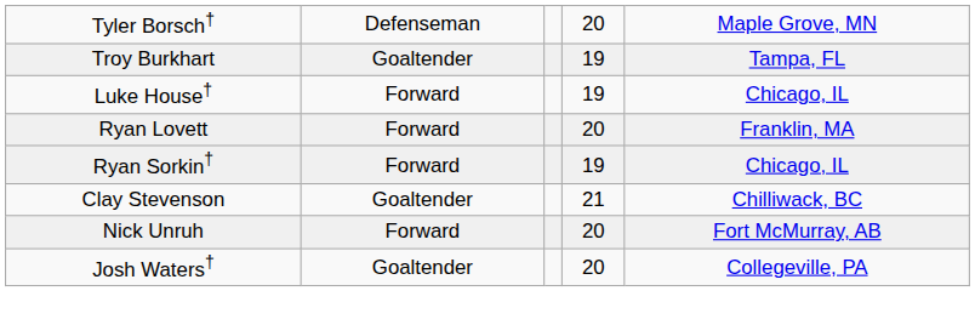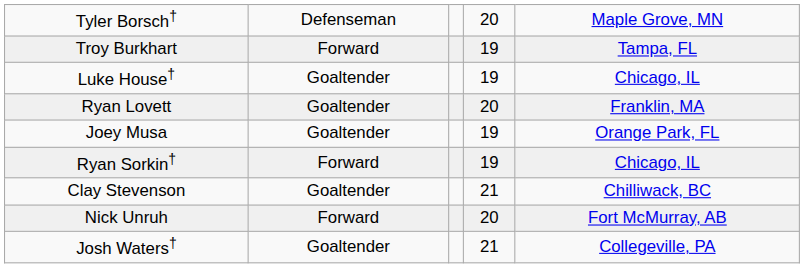 <table class="wikitable" width="60%">
 <tr align="center" bgcolor="">
 <td>Tyler Borsch<sup>†</sup></td>
 <td>Defenseman</td>
 <td></td>
 <td>20</td>
 <td><a href='#'>Maple Grove, MN</a></td>
 </tr>
 <tr align="center" bgcolor="f0f0f0">
 <td>Troy Burkhart</td>
-<td>Goaltender</td>
+<td>Forward</td>
 <td></td>
 <td>19</td>
 <td><a href='#'>Tampa, FL</a></td>
 </tr>
 <tr align="center" bgcolor="">
 <td>Luke House<sup>†</sup></td>
-<td>Forward</td>
+<td>Goaltender</td>
 <td></td>
 <td>19</td>
 <td><a href='#'>Chicago, IL</a></td>
 </tr>
 <tr align="center" bgcolor="f0f0f0">
 <td>Ryan Lovett</td>
-<td>Forward</td>
+<td>Goaltender</td>
 <td></td>
 <td>20</td>
 <td><a href='#'>Franklin, MA</a></td>
+</tr>
+<tr align="center" bgcolor="">
+<td>Joey Musa</td>
+<td>Goaltender</td>
+<td></td>
+<td>19</td>
+<td><a href='#'>Orange Park, FL</a></td>
 </tr>
 <tr align="center" bgcolor="f0f0f0">
 <td>Ryan Sorkin<sup>†</sup></td>
 <td>Forward</td>
 <td></td>
 <td>19</td>
 <td><a href='#'>Chicago, IL</a></td>
 </tr>
 <tr align="center" bgcolor="">
 <td>Clay Stevenson</td>
 <td>Goaltender</td>
 <td></td>
 <td>21</td>
 <td><a href='#'>Chilliwack, BC</a></td>
 </tr>
 <tr align="center" bgcolor="f0f0f0">
 <td>Nick Unruh</td>
 <td>Forward</td>
 <td></td>
 <td>20</td>
 <td><a href='#'>Fort McMurray, AB</a></td>
 </tr>
 <tr align="center" bgcolor="">
 <td>Josh Waters<sup>†</sup></td>
 <td>Goaltender</td>
 <td></td>
-<td>20</td>
+<td>21</td>
 <td><a href='#'>Collegeville, PA</a></td>
 </tr>
 </table>
